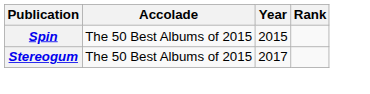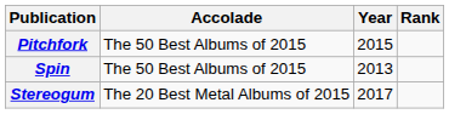 <table class="wikitable sortable plainrowheaders">
 <tr>
 <th>Publication</th>
 <th>Accolade</th>
 <th>Year</th>
 <th>Rank</th>
 </tr>
 <tr>
-<th scope="row"><em><a href='#'>Spin</a></em></th>
+<th scope="row"><em><a href='#'>Pitchfork</a></em></th>
 <td>The 50 Best Albums of 2015</td>
 <td>2015</td>
 <td></td>
 </tr>
 <tr>
+<th scope="row"><em><a href='#'>Spin</a></em></th>
+<td>The 50 Best Albums of 2015</td>
+<td>2013</td>
+<td></td>
+</tr>
+<tr>
 <th scope="row"><em><a href='#'>Stereogum</a></em></th>
-<td>The 50 Best Albums of 2015</td>
+<td>The 20 Best Metal Albums of 2015</td>
 <td>2017</td>
 <td></td>
 </tr>
 </table>
